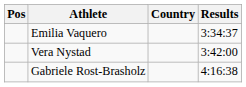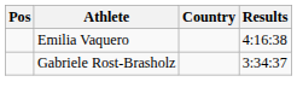 <table class="wikitable">
 <tr>
 <th>Pos</th>
 <th>Athlete</th>
 <th>Country</th>
 <th>Results</th>
 </tr>
 <tr>
 <td align="center"></td>
 <td>Emilia Vaquero</td>
 <td></td>
-<td>3:34:37</td>
-</tr>
-<tr>
-<td align="center"></td>
-<td>Vera Nystad</td>
-<td></td>
-<td>3:42:00</td>
+<td>4:16:38</td>
 </tr>
 <tr>
 <td align="center"></td>
 <td>Gabriele Rost-Brasholz</td>
 <td></td>
-<td>4:16:38</td>
+<td>3:34:37</td>
 </tr>
 </table>
